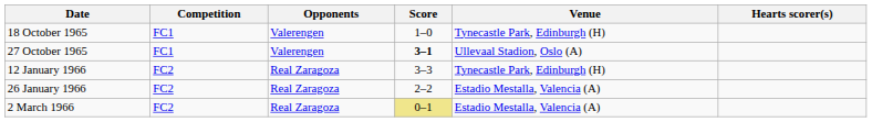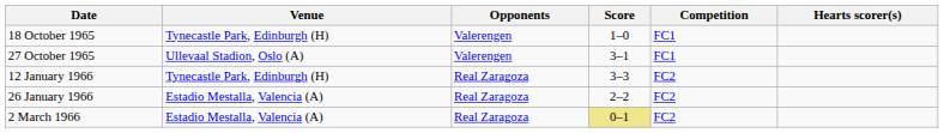 <table class="wikitable" width=92%>
 <tr>
 <th>Date</th>
-<th>Competition</th>
+<th>Venue</th>
 <th>Opponents</th>
 <th>Score</th>
-<th>Venue</th>
+<th>Competition</th>
 <th>Hearts scorer(s)</th>
 </tr>
 <tr>
 <td>18 October 1965</td>
-<td><a href='#'>FC1</a></td>
+<td><a href='#'>Tynecastle Park</a>, <a href='#'>Edinburgh</a> (H)</td>
 <td> <a href='#'>Valerengen</a></td>
 <td align=center>1–0</td>
-<td><a href='#'>Tynecastle Park</a>, <a href='#'>Edinburgh</a> (H)</td>
+<td><a href='#'>FC1</a></td>
 <td></td>
 </tr>
 <tr>
 <td>27 October 1965</td>
+<td><a href='#'>Ullevaal Stadion</a>, <a href='#'>Oslo</a> (A)</td>
+<td> <a href='#'>Valerengen</a></td>
+<td align=center>3–1</td>
 <td><a href='#'>FC1</a></td>
-<td> <a href='#'>Valerengen</a></td>
-<td align=center><strong>3–1</strong></td>
-<td><a href='#'>Ullevaal Stadion</a>, <a href='#'>Oslo</a> (A)</td>
 <td></td>
 </tr>
 <tr>
 <td>12 January 1966</td>
-<td><a href='#'>FC2</a></td>
+<td><a href='#'>Tynecastle Park</a>, <a href='#'>Edinburgh</a> (H)</td>
 <td> <a href='#'>Real Zaragoza</a></td>
 <td align=center>3–3</td>
-<td><a href='#'>Tynecastle Park</a>, <a href='#'>Edinburgh</a> (H)</td>
+<td><a href='#'>FC2</a></td>
 <td></td>
 </tr>
 <tr>
 <td>26 January 1966</td>
-<td><a href='#'>FC2</a></td>
+<td><a href='#'>Estadio Mestalla</a>, <a href='#'>Valencia</a> (A)</td>
 <td> <a href='#'>Real Zaragoza</a></td>
 <td align=center>2–2</td>
-<td><a href='#'>Estadio Mestalla</a>, <a href='#'>Valencia</a> (A)</td>
+<td><a href='#'>FC2</a></td>
 <td></td>
 </tr>
 <tr>
 <td>2 March 1966</td>
-<td><a href='#'>FC2</a></td>
+<td><a href='#'>Estadio Mestalla</a>, <a href='#'>Valencia</a> (A)</td>
 <td> <a href='#'>Real Zaragoza</a></td>
 <td align=center style="background: khaki;">0–1</td>
-<td><a href='#'>Estadio Mestalla</a>, <a href='#'>Valencia</a> (A)</td>
+<td><a href='#'>FC2</a></td>
 <td></td>
 </tr>
 </table>
